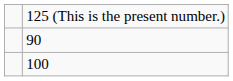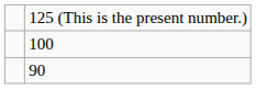 <table class="wikitable">
 <tr>
 <td>   </td>
 <td>125     (This  is  the  present  number.)</td>
 </tr>
 <tr>
 <td> </td>
-<td>90</td>
+<td>100</td>
 </tr>
 <tr>
 <td> </td>
-<td>100</td>
+<td>90</td>
 </tr>
 </table>
